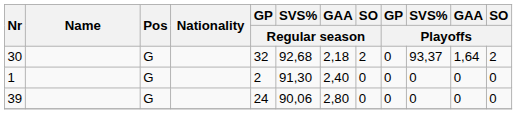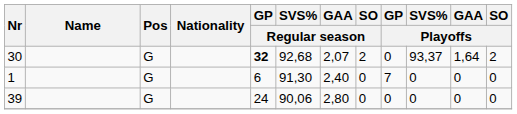 <table class="wikitable sortable" style="text-align:left; font-size:95%">
 <tr>
 <th rowspan="2">Nr</th>
 <th rowspan="2" width="125px">Name</th>
 <th rowspan="2">Pos</th>
 <th rowspan="2" width="85px">Nationality</th>
 <th>GP</th>
 <th>SVS%</th>
 <th>GAA</th>
 <th>SO</th>
 <th>GP</th>
 <th>SVS%</th>
 <th>GAA</th>
 <th>SO</th>
 </tr>
 <tr class="unsortable">
 <th colspan="4">Regular season</th>
 <th colspan="4">Playoffs</th>
 </tr>
 <tr>
 <td>30</td>
 <td></td>
 <td>G</td>
 <td></td>
-<td>32</td>
+<td><strong>32</strong></td>
 <td>92,68</td>
-<td>2,18</td>
+<td>2,07</td>
 <td>2</td>
 <td>0</td>
 <td>93,37</td>
 <td>1,64</td>
 <td>2</td>
 </tr>
 <tr>
 <td>1</td>
 <td></td>
 <td>G</td>
 <td></td>
-<td>2</td>
+<td>6</td>
 <td>91,30</td>
 <td>2,40</td>
 <td>0</td>
-<td>0</td>
+<td>7</td>
 <td>0</td>
 <td>0</td>
 <td>0</td>
 </tr>
 <tr>
 <td>39</td>
 <td></td>
 <td>G</td>
 <td></td>
 <td>24</td>
 <td>90,06</td>
 <td>2,80</td>
 <td>0</td>
 <td>0</td>
 <td>0</td>
 <td>0</td>
 <td>0</td>
 </tr>
 <tr>
 </tr>
 </table>
